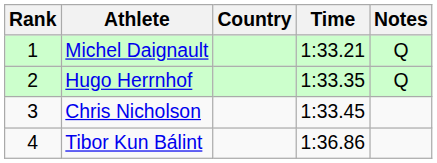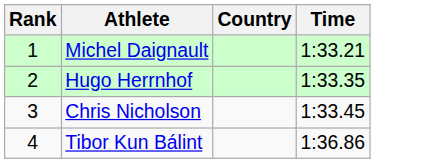 <table class="wikitable" style="text-align:center">
 <tr>
 <th>Rank</th>
 <th>Athlete</th>
 <th>Country</th>
 <th>Time</th>
-<th>Notes</th>
 </tr>
 <tr bgcolor=ccffcc>
 <td>1</td>
 <td align=left><a href='#'>Michel Daignault</a></td>
 <td align=left></td>
 <td>1:33.21</td>
-<td>Q </td>
 </tr>
 <tr bgcolor=ccffcc>
 <td>2</td>
 <td align=left><a href='#'>Hugo Herrnhof</a></td>
 <td align=left></td>
 <td>1:33.35</td>
-<td>Q</td>
 </tr>
 <tr>
 <td>3</td>
 <td align=left><a href='#'>Chris Nicholson</a></td>
 <td align=left></td>
 <td>1:33.45</td>
-<td></td>
 </tr>
 <tr>
 <td>4</td>
 <td align=left><a href='#'>Tibor Kun Bálint</a></td>
 <td align=left></td>
 <td>1:36.86</td>
-<td></td>
 </tr>
 </table>
